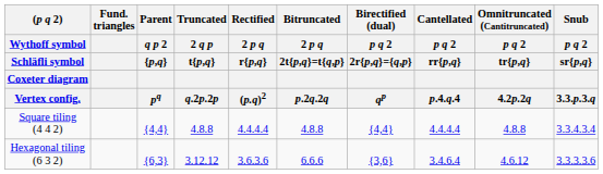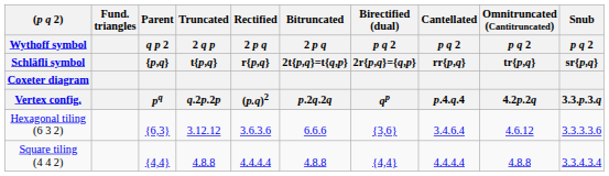 <table class="wikitable">
 <tr>
 <th>(<em>p q</em> 2)</th>
 <th>Fund.<br>triangles</th>
 <th>Parent</th>
 <th>Truncated</th>
 <th>Rectified</th>
 <th>Bitruncated</th>
 <th>Birectified<br>(dual)</th>
 <th>Cantellated</th>
 <th>Omnitruncated<br>(<small>Cantitruncated</small>)</th>
 <th>Snub</th>
 </tr>
 <tr>
 <th><a href='#'>Wythoff symbol</a></th>
 <th></th>
 <th><em>q</em>  <em>p</em> 2</th>
 <th>2 <em>q</em>  <em>p</em></th>
 <th>2  <em>p</em> <em>q</em></th>
 <th>2 <em>p</em>  <em>q</em></th>
 <th><em>p</em>  <em>q</em> 2</th>
 <th><em>p</em> <em>q</em>  2</th>
 <th><em>p</em> <em>q</em> 2 </th>
 <th> <em>p</em> <em>q</em> 2</th>
 </tr>
 <tr>
 <th><a href='#'>Schläfli symbol</a></th>
 <th></th>
 <th>{<em>p</em>,<em>q</em>}</th>
 <th>t{<em>p</em>,<em>q</em>}</th>
 <th>r{<em>p</em>,<em>q</em>}</th>
 <th>2t{<em>p</em>,<em>q</em>}=t{<em>q</em>,<em>p</em>}</th>
 <th>2r{<em>p</em>,<em>q</em>}={<em>q</em>,<em>p</em>}</th>
 <th>rr{<em>p</em>,<em>q</em>}</th>
 <th>tr{<em>p</em>,<em>q</em>}</th>
 <th>sr{<em>p</em>,<em>q</em>}</th>
 </tr>
 <tr>
 <th><a href='#'>Coxeter diagram</a></th>
 <th></th>
 <th></th>
 <th></th>
 <th></th>
 <th></th>
 <th></th>
 <th></th>
 <th></th>
 <th></th>
 </tr>
 <tr>
 <th><a href='#'>Vertex config.</a></th>
 <th></th>
 <th><em>p<sup>q</sup></em></th>
 <th><em>q</em>.2<em>p</em>.2<em>p</em></th>
 <th>(<em>p.q</em>)<sup>2</sup></th>
 <th><em>p</em>.2<em>q</em>.2<em>q</em></th>
 <th><em>q<sup>p</sup></em></th>
 <th><em>p</em>.4.<em>q</em>.4</th>
 <th>4.2<em>p</em>.2<em>q</em></th>
 <th>3.3.<em>p</em>.3.<em>q</em></th>
 </tr>
 <tr align=center>
+<td><a href='#'>Hexagonal tiling</a><br>(6 3 2)</td>
+<td><br></td>
+<td><br><a href='#'>{6,3}</a></td>
+<td><br><a href='#'>3.12.12</a></td>
+<td><br><a href='#'>3.6.3.6</a></td>
+<td><br><a href='#'>6.6.6</a></td>
+<td><br><a href='#'>{3,6}</a></td>
+<td><br><a href='#'>3.4.6.4</a></td>
+<td><br><a href='#'>4.6.12</a></td>
+<td><br><a href='#'>3.3.3.3.6</a></td>
+</tr>
+<tr align=center>
 <td><a href='#'>Square tiling</a><br>(4 4 2)</td>
 <td><br></td>
 <td><br><a href='#'>{4,4}</a></td>
 <td><br><a href='#'>4.8.8</a></td>
 <td><br><a href='#'>4.4.4.4</a></td>
 <td><br><a href='#'>4.8.8</a></td>
 <td><br><a href='#'>{4,4}</a></td>
 <td><br><a href='#'>4.4.4.4</a></td>
 <td><br><a href='#'>4.8.8</a></td>
 <td><br><a href='#'>3.3.4.3.4</a></td>
 </tr>
-<tr align=center>
-<td><a href='#'>Hexagonal tiling</a><br>(6 3 2)</td>
-<td><br></td>
-<td><br><a href='#'>{6,3}</a></td>
-<td><br><a href='#'>3.12.12</a></td>
-<td><br><a href='#'>3.6.3.6</a></td>
-<td><br><a href='#'>6.6.6</a></td>
-<td><br><a href='#'>{3,6}</a></td>
-<td><br><a href='#'>3.4.6.4</a></td>
-<td><br><a href='#'>4.6.12</a></td>
-<td><br><a href='#'>3.3.3.3.6</a></td>
-</tr>
 </table>
